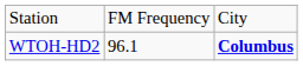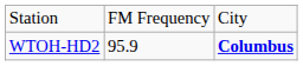 <table class="wikitable">
 <tr>
 <td>Station</td>
 <td>FM Frequency</td>
 <td>City</td>
 </tr>
 <tr>
 <td><a href='#'>WTOH-HD2</a></td>
-<td>96.1</td>
+<td>95.9</td>
 <td><strong><a href='#'>Columbus</a></strong></td>
 </tr>
 </table>
